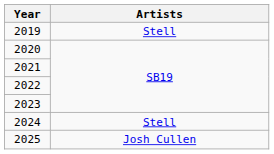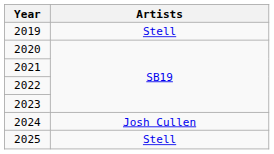 <table class="wikitable sortable"  style="width:50%;">
 <tr>
 <th width=5%  scope="col">Year</th>
 <th ! width=40%  scope="col">Artists</th>
 </tr>
 <tr>
 <td align="center">2019</td>
 <td align="center"><a href='#'>Stell</a></td>
 </tr>
 <tr>
 <td align="center">2020</td>
 <td rowspan=4 align="center"><a href='#'>SB19</a></td>
 </tr>
 <tr>
 <td align="center">2021</td>
 </tr>
 <tr>
 <td align="center">2022</td>
 </tr>
 <tr>
 <td align="center">2023</td>
 </tr>
 <tr>
 <td align="center">2024</td>
-<td align="center"><a href='#'>Stell</a></td>
+<td align="center"><a href='#'>Josh Cullen</a></td>
 </tr>
 <tr>
 <td align="center">2025</td>
-<td align="center"><a href='#'>Josh Cullen</a></td>
+<td align="center"><a href='#'>Stell</a></td>
 </tr>
 </table>
